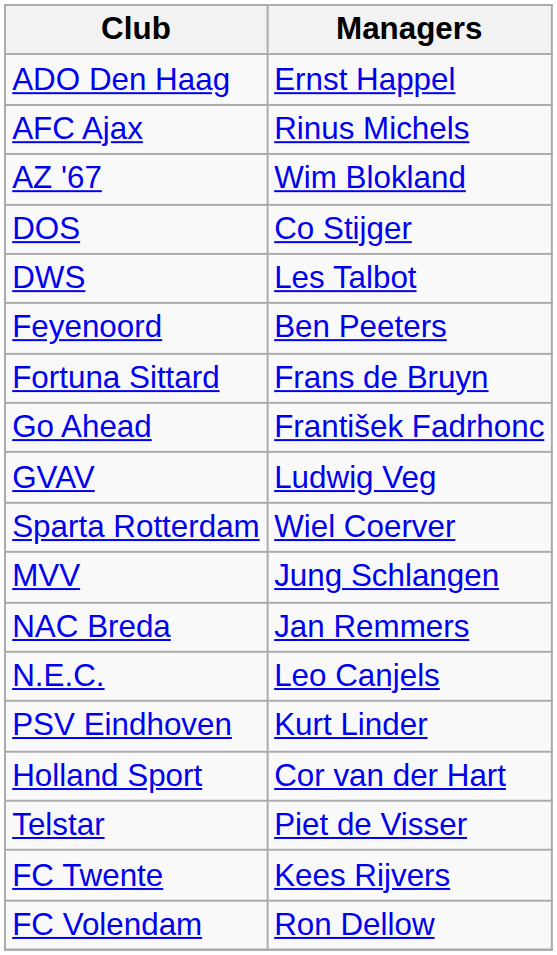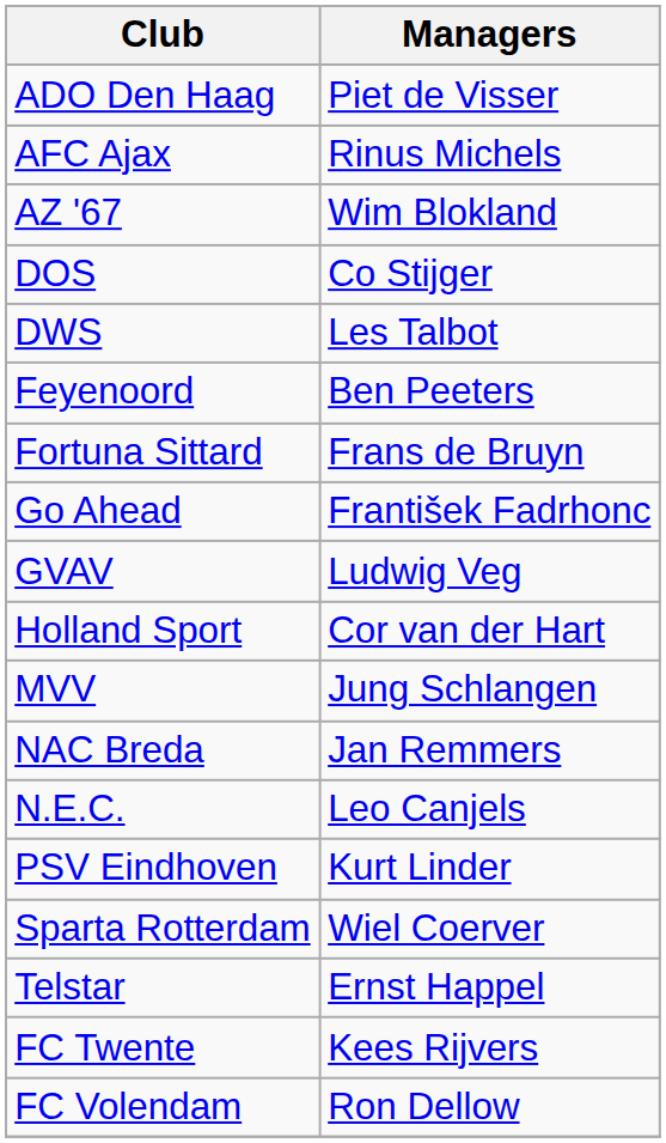 <table class="wikitable">
 <tr>
 <th>Club</th>
 <th>Managers</th>
 </tr>
 <tr>
 <td><a href='#'>ADO Den Haag</a></td>
-<td> <a href='#'>Ernst Happel</a></td>
+<td> <a href='#'>Piet de Visser</a></td>
 </tr>
 <tr>
 <td><a href='#'>AFC Ajax</a></td>
 <td> <a href='#'>Rinus Michels</a></td>
 </tr>
 <tr>
 <td><a href='#'>AZ '67</a></td>
 <td> <a href='#'>Wim Blokland</a></td>
 </tr>
 <tr>
 <td><a href='#'>DOS</a></td>
 <td> <a href='#'>Co Stijger</a></td>
 </tr>
 <tr>
 <td><a href='#'>DWS</a></td>
 <td> <a href='#'>Les Talbot</a></td>
 </tr>
 <tr>
 <td><a href='#'>Feyenoord</a></td>
 <td> <a href='#'>Ben Peeters</a></td>
 </tr>
 <tr>
 <td><a href='#'>Fortuna Sittard</a></td>
 <td> <a href='#'>Frans de Bruyn</a></td>
 </tr>
 <tr>
 <td><a href='#'>Go Ahead</a></td>
 <td> <a href='#'>František Fadrhonc</a></td>
 </tr>
 <tr>
 <td><a href='#'>GVAV</a></td>
 <td><a href='#'>Ludwig Veg</a></td>
 </tr>
 <tr>
-<td><a href='#'>Sparta Rotterdam</a></td>
-<td> <a href='#'>Wiel Coerver</a></td>
+<td><a href='#'>Holland Sport</a></td>
+<td> <a href='#'>Cor van der Hart</a></td>
 </tr>
 <tr>
 <td><a href='#'>MVV</a></td>
 <td> <a href='#'>Jung Schlangen</a></td>
 </tr>
 <tr>
 <td><a href='#'>NAC Breda</a></td>
 <td> <a href='#'>Jan Remmers</a></td>
 </tr>
 <tr>
 <td><a href='#'>N.E.C.</a></td>
 <td> <a href='#'>Leo Canjels</a></td>
 </tr>
 <tr>
 <td><a href='#'>PSV Eindhoven</a></td>
 <td> <a href='#'>Kurt Linder</a></td>
 </tr>
 <tr>
-<td><a href='#'>Holland Sport</a></td>
-<td> <a href='#'>Cor van der Hart</a></td>
+<td><a href='#'>Sparta Rotterdam</a></td>
+<td> <a href='#'>Wiel Coerver</a></td>
 </tr>
 <tr>
 <td><a href='#'>Telstar</a></td>
-<td> <a href='#'>Piet de Visser</a></td>
+<td> <a href='#'>Ernst Happel</a></td>
 </tr>
 <tr>
 <td><a href='#'>FC Twente</a></td>
 <td> <a href='#'>Kees Rijvers</a></td>
 </tr>
 <tr>
 <td><a href='#'>FC Volendam</a></td>
 <td> <a href='#'>Ron Dellow</a></td>
 </tr>
 <tr>
 </tr>
 </table>
